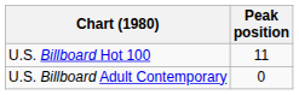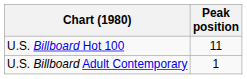 <table class="wikitable sortable">
 <tr>
 <th>Chart (1980)</th>
 <th>Peak<br>position</th>
 </tr>
 <tr>
 <td>U.S. <a href='#'><em>Billboard</em> Hot 100</a></td>
 <td align="center">11</td>
 </tr>
 <tr>
 <td>U.S. <em>Billboard</em> <a href='#'>Adult Contemporary</a></td>
-<td align="center">0</td>
+<td align="center">1</td>
 </tr>
 </table>
